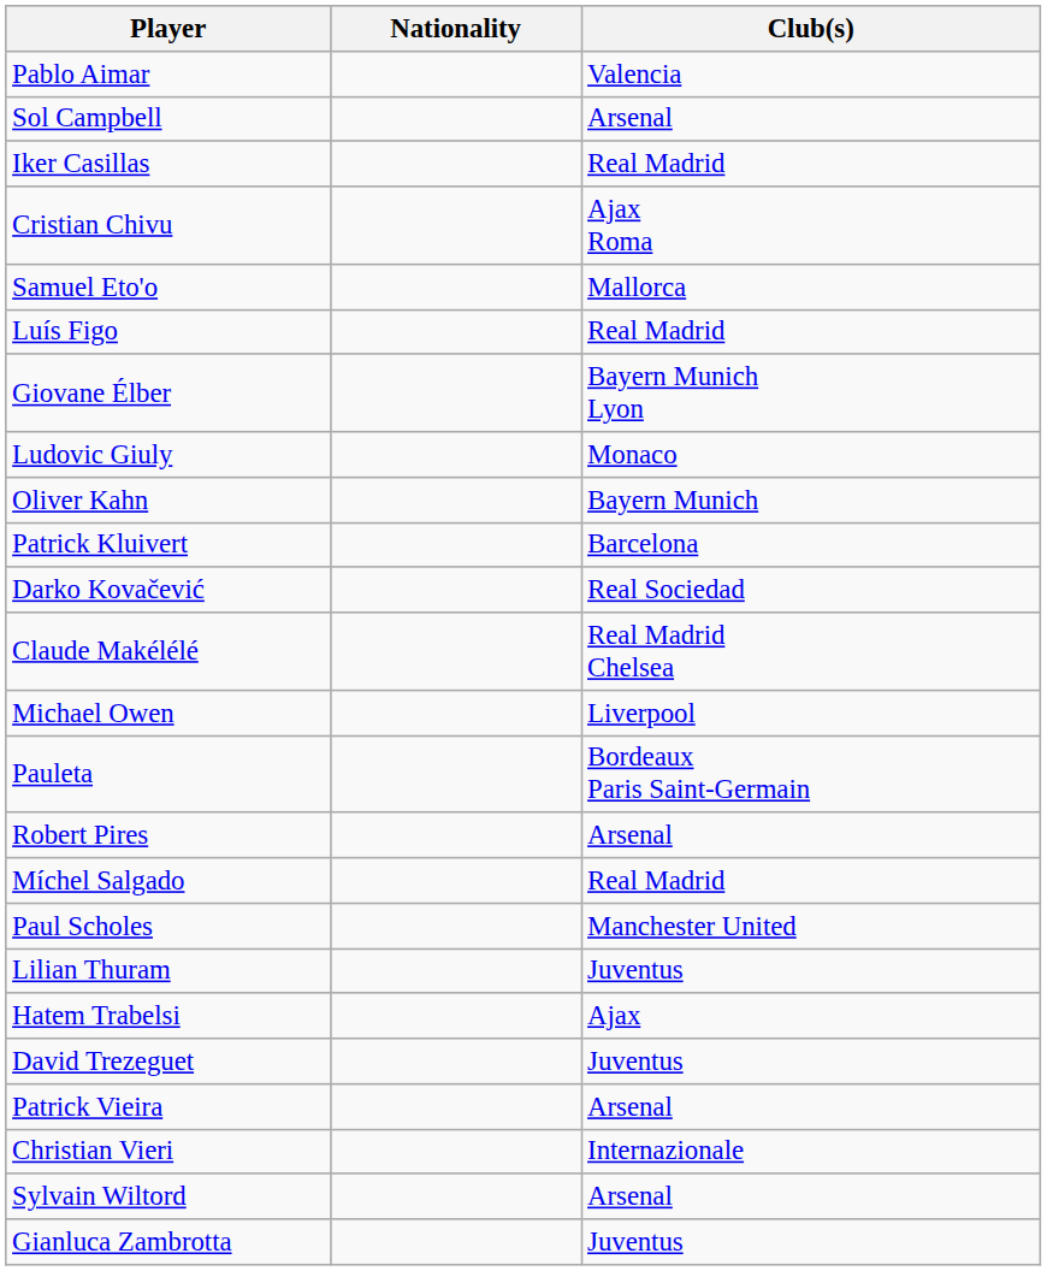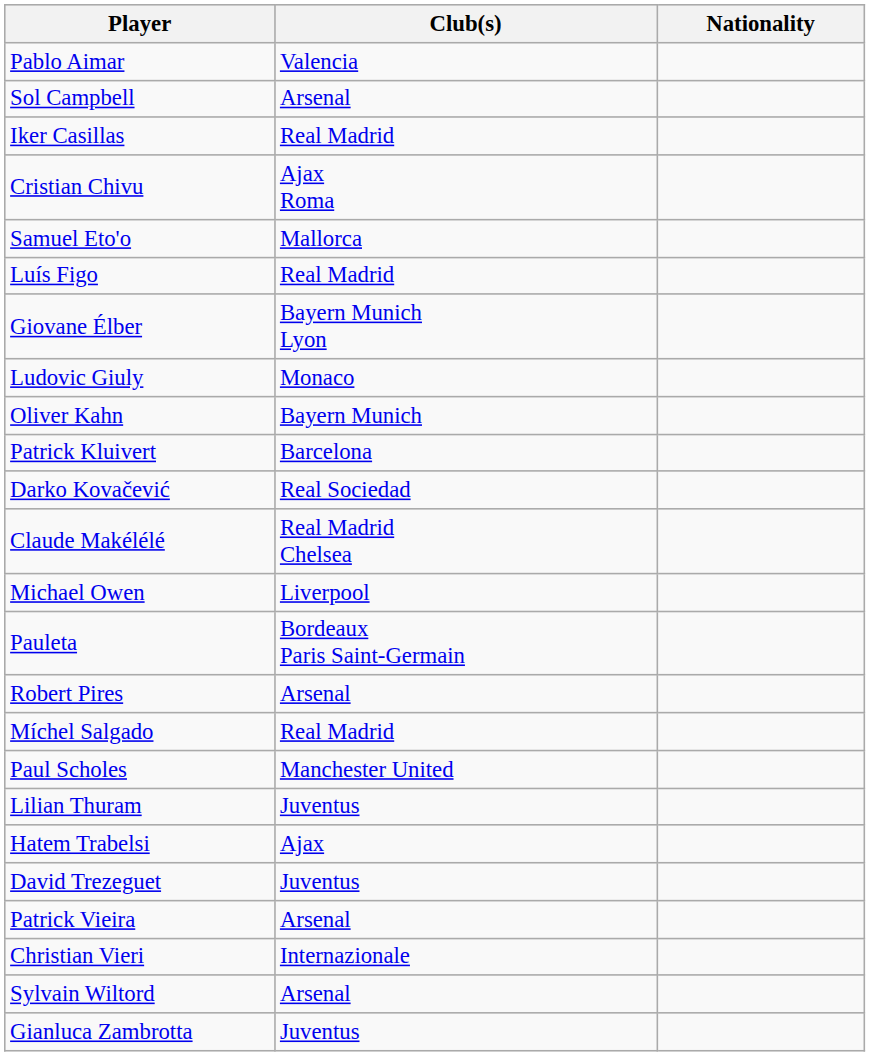 <table class="wikitable" style="font-size: 90%; text-align: left;">
 <tr>
 <th style="width:164px;">Player</th>
+<th style="width:235px;">Club(s)</th>
 <th style="width:125px;">Nationality</th>
-<th style="width:235px;">Club(s)</th>
 </tr>
 <tr>
 <td><a href='#'>Pablo Aimar</a></td>
+<td> <a href='#'>Valencia</a></td>
 <td></td>
-<td> <a href='#'>Valencia</a></td>
 </tr>
 <tr>
 <td><a href='#'>Sol Campbell</a></td>
+<td> <a href='#'>Arsenal</a></td>
 <td></td>
-<td> <a href='#'>Arsenal</a></td>
 </tr>
 <tr>
 <td><a href='#'>Iker Casillas</a></td>
+<td> <a href='#'>Real Madrid</a></td>
 <td></td>
-<td> <a href='#'>Real Madrid</a></td>
 </tr>
 <tr>
 <td><a href='#'>Cristian Chivu</a></td>
+<td> <a href='#'>Ajax</a><br> <a href='#'>Roma</a></td>
 <td></td>
-<td> <a href='#'>Ajax</a><br> <a href='#'>Roma</a></td>
 </tr>
 <tr>
 <td><a href='#'>Samuel Eto'o</a></td>
+<td> <a href='#'>Mallorca</a></td>
 <td></td>
-<td> <a href='#'>Mallorca</a></td>
 </tr>
 <tr>
 <td><a href='#'>Luís Figo</a></td>
+<td> <a href='#'>Real Madrid</a></td>
 <td></td>
-<td> <a href='#'>Real Madrid</a></td>
 </tr>
 <tr>
 <td><a href='#'>Giovane Élber</a></td>
+<td> <a href='#'>Bayern Munich</a><br> <a href='#'>Lyon</a></td>
 <td></td>
-<td> <a href='#'>Bayern Munich</a><br> <a href='#'>Lyon</a></td>
 </tr>
 <tr>
 <td><a href='#'>Ludovic Giuly</a></td>
+<td> <a href='#'>Monaco</a></td>
 <td></td>
-<td> <a href='#'>Monaco</a></td>
 </tr>
 <tr>
 <td><a href='#'>Oliver Kahn</a></td>
+<td> <a href='#'>Bayern Munich</a></td>
 <td></td>
-<td> <a href='#'>Bayern Munich</a></td>
 </tr>
 <tr>
 <td><a href='#'>Patrick Kluivert</a></td>
+<td> <a href='#'>Barcelona</a></td>
 <td></td>
-<td> <a href='#'>Barcelona</a></td>
 </tr>
 <tr>
 <td><a href='#'>Darko Kovačević</a></td>
+<td> <a href='#'>Real Sociedad</a></td>
 <td></td>
-<td> <a href='#'>Real Sociedad</a></td>
 </tr>
 <tr>
 <td><a href='#'>Claude Makélélé</a></td>
+<td> <a href='#'>Real Madrid</a><br> <a href='#'>Chelsea</a></td>
 <td></td>
-<td> <a href='#'>Real Madrid</a><br> <a href='#'>Chelsea</a></td>
 </tr>
 <tr>
 <td><a href='#'>Michael Owen</a></td>
+<td> <a href='#'>Liverpool</a></td>
 <td></td>
-<td> <a href='#'>Liverpool</a></td>
 </tr>
 <tr>
 <td><a href='#'>Pauleta</a></td>
+<td> <a href='#'>Bordeaux</a><br> <a href='#'>Paris Saint-Germain</a></td>
 <td></td>
-<td> <a href='#'>Bordeaux</a><br> <a href='#'>Paris Saint-Germain</a></td>
 </tr>
 <tr>
 <td><a href='#'>Robert Pires</a></td>
+<td> <a href='#'>Arsenal</a></td>
 <td></td>
-<td> <a href='#'>Arsenal</a></td>
 </tr>
 <tr>
 <td><a href='#'>Míchel Salgado</a></td>
+<td> <a href='#'>Real Madrid</a></td>
 <td></td>
-<td> <a href='#'>Real Madrid</a></td>
 </tr>
 <tr>
 <td><a href='#'>Paul Scholes</a></td>
+<td> <a href='#'>Manchester United</a></td>
 <td></td>
-<td> <a href='#'>Manchester United</a></td>
 </tr>
 <tr>
 <td><a href='#'>Lilian Thuram</a></td>
+<td> <a href='#'>Juventus</a></td>
 <td></td>
-<td> <a href='#'>Juventus</a></td>
 </tr>
 <tr>
 <td><a href='#'>Hatem Trabelsi</a></td>
+<td> <a href='#'>Ajax</a></td>
 <td></td>
-<td> <a href='#'>Ajax</a></td>
 </tr>
 <tr>
 <td><a href='#'>David Trezeguet</a></td>
+<td> <a href='#'>Juventus</a></td>
 <td></td>
-<td> <a href='#'>Juventus</a></td>
 </tr>
 <tr>
 <td><a href='#'>Patrick Vieira</a></td>
+<td> <a href='#'>Arsenal</a></td>
 <td></td>
-<td> <a href='#'>Arsenal</a></td>
 </tr>
 <tr>
 <td><a href='#'>Christian Vieri</a></td>
+<td> <a href='#'>Internazionale</a></td>
 <td></td>
-<td> <a href='#'>Internazionale</a></td>
 </tr>
 <tr>
 <td><a href='#'>Sylvain Wiltord</a></td>
+<td> <a href='#'>Arsenal</a></td>
 <td></td>
-<td> <a href='#'>Arsenal</a></td>
 </tr>
 <tr>
 <td><a href='#'>Gianluca Zambrotta</a></td>
+<td> <a href='#'>Juventus</a></td>
 <td></td>
-<td> <a href='#'>Juventus</a></td>
 </tr>
 </table>
